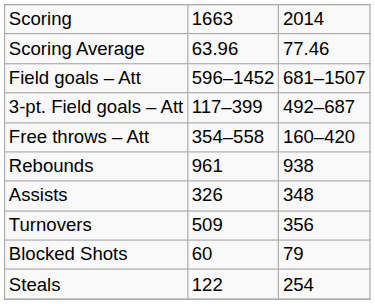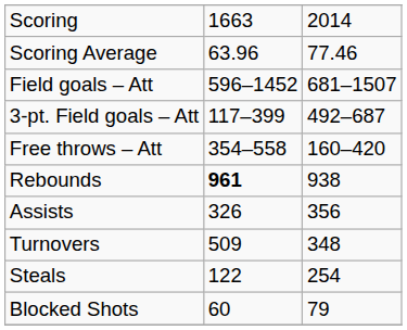 <table class="wikitable">
 <tr>
 </tr>
 <tr>
 <td>Scoring</td>
 <td>1663</td>
 <td>2014</td>
 </tr>
 <tr>
 <td>Scoring Average</td>
 <td>63.96</td>
 <td>77.46</td>
 </tr>
 <tr>
 <td>Field goals – Att</td>
 <td>596–1452</td>
 <td>681–1507</td>
 </tr>
 <tr>
 <td>3-pt. Field goals – Att</td>
 <td>117–399</td>
 <td>492–687</td>
 </tr>
 <tr>
 <td>Free throws – Att</td>
 <td>354–558</td>
 <td>160–420</td>
 </tr>
 <tr>
 <td>Rebounds</td>
-<td>961</td>
+<td><strong>961</strong></td>
 <td>938</td>
 </tr>
 <tr>
 <td>Assists</td>
 <td>326</td>
-<td>348</td>
+<td>356</td>
 </tr>
 <tr>
 <td>Turnovers</td>
 <td>509</td>
-<td>356</td>
+<td>348</td>
+</tr>
+<tr>
+<td>Steals</td>
+<td>122</td>
+<td>254</td>
 </tr>
 <tr>
 <td>Blocked Shots</td>
 <td>60</td>
 <td>79</td>
 </tr>
 <tr>
-<td>Steals</td>
-<td>122</td>
-<td>254</td>
-</tr>
-<tr>
 </tr>
 </table>
